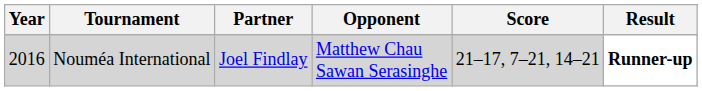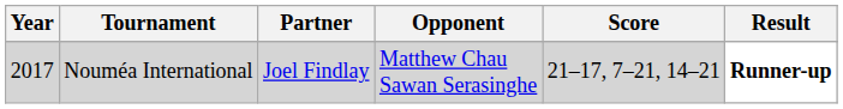 <table class="sortable wikitable" style="font-size: 90%;">
 <tr>
 <th>Year</th>
 <th>Tournament</th>
 <th>Partner</th>
 <th>Opponent</th>
 <th>Score</th>
 <th>Result</th>
 </tr>
 <tr>
 </tr>
 <tr style="background:#D5D5D5">
-<td align="center">2016</td>
+<td align="center">2017</td>
 <td align="left">Nouméa International</td>
 <td align="left"> <a href='#'>Joel Findlay</a></td>
 <td align="left"> <a href='#'>Matthew Chau</a> <br>  <a href='#'>Sawan Serasinghe</a></td>
 <td align="left">21–17, 7–21, 14–21</td>
 <td style="text-align:left; background:white"> <strong>Runner-up</strong></td>
 </tr>
 </table>
